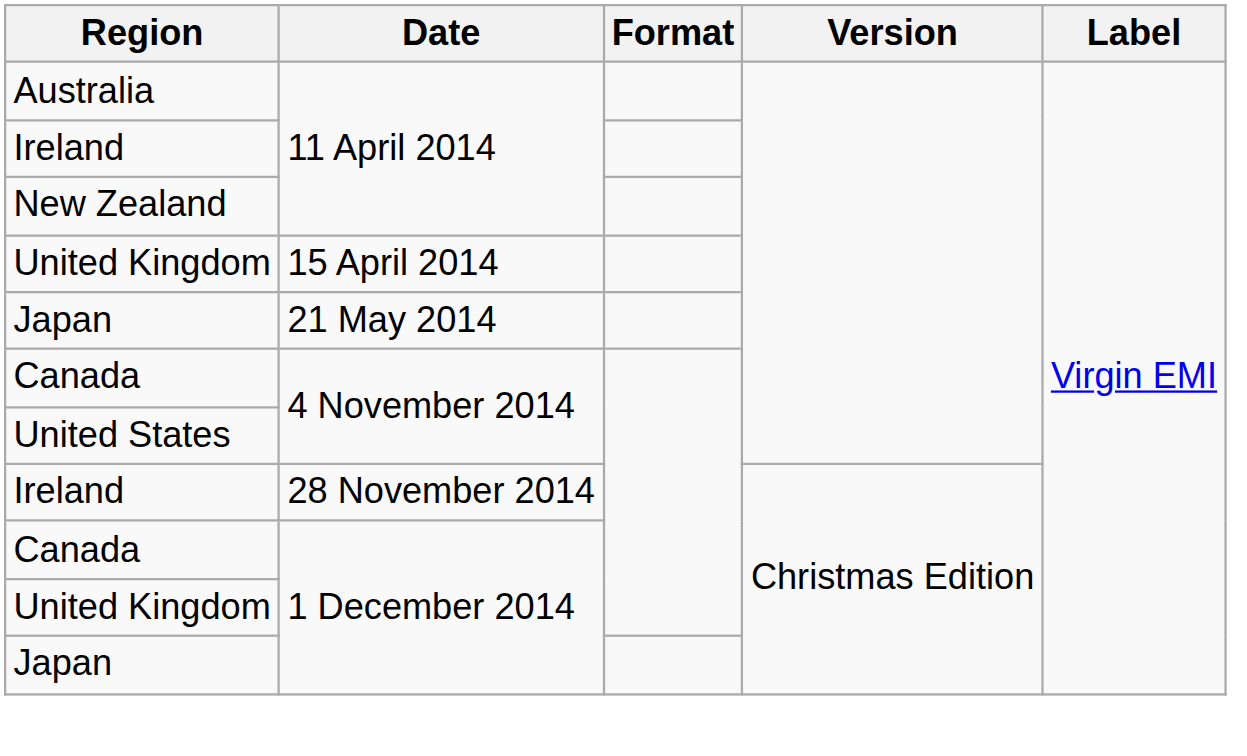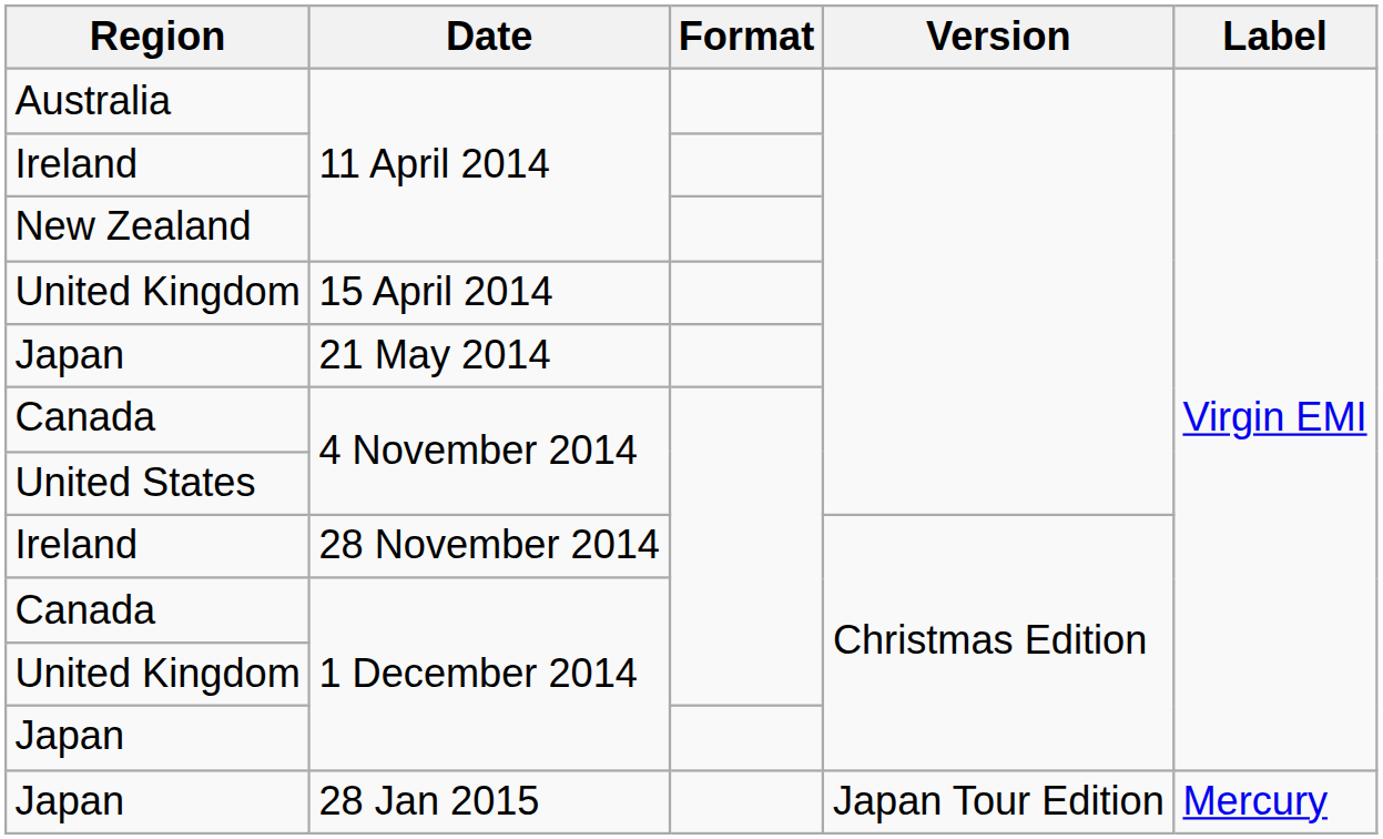 <table class="wikitable">
 <tr>
 <th scope="col">Region</th>
 <th scope="col">Date</th>
 <th scope="col">Format</th>
 <th scope="col">Version</th>
 <th scope="col">Label</th>
 </tr>
 <tr>
 <td>Australia</td>
 <td rowspan="3">11 April 2014</td>
 <td></td>
 <td rowspan="7"></td>
 <td rowspan="11"><a href='#'>Virgin EMI</a></td>
 </tr>
 <tr>
 <td>Ireland</td>
 <td></td>
 </tr>
 <tr>
 <td>New Zealand</td>
 <td></td>
 </tr>
 <tr>
 <td>United Kingdom</td>
 <td>15 April 2014</td>
 <td></td>
 </tr>
 <tr>
 <td>Japan</td>
 <td>21 May 2014</td>
 <td></td>
 </tr>
 <tr>
 <td>Canada</td>
 <td rowspan="2">4 November 2014</td>
 <td rowspan="5"></td>
 </tr>
 <tr>
 <td>United States</td>
 </tr>
 <tr>
 <td>Ireland</td>
 <td>28 November 2014</td>
 <td rowspan="4">Christmas Edition</td>
 </tr>
 <tr>
 <td>Canada</td>
 <td rowspan="3">1 December 2014</td>
 </tr>
 <tr>
 <td>United Kingdom</td>
 </tr>
 <tr>
 <td>Japan</td>
 <td></td>
 </tr>
+<tr>
+<td>Japan</td>
+<td>28 Jan 2015</td>
+<td></td>
+<td>Japan Tour Edition</td>
+<td><a href='#'>Mercury</a></td>
+</tr>
 </table>
